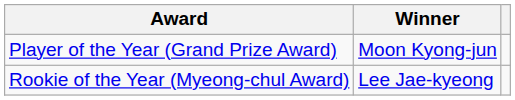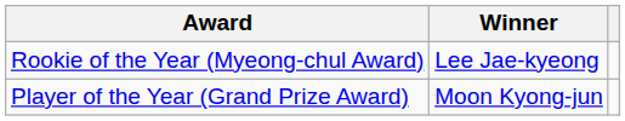 <table class="wikitable">
 <tr>
 <th>Award</th>
 <th>Winner</th>
 <th></th>
 </tr>
 <tr>
+<td><a href='#'>Rookie of the Year (Myeong-chul Award)</a></td>
+<td> <a href='#'>Lee Jae-kyeong</a></td>
+<td></td>
+</tr>
+<tr>
 <td><a href='#'>Player of the Year (Grand Prize Award)</a></td>
 <td> <a href='#'>Moon Kyong-jun</a></td>
 <td></td>
 </tr>
-<tr>
-<td><a href='#'>Rookie of the Year (Myeong-chul Award)</a></td>
-<td> <a href='#'>Lee Jae-kyeong</a></td>
-<td></td>
-</tr>
 </table>
